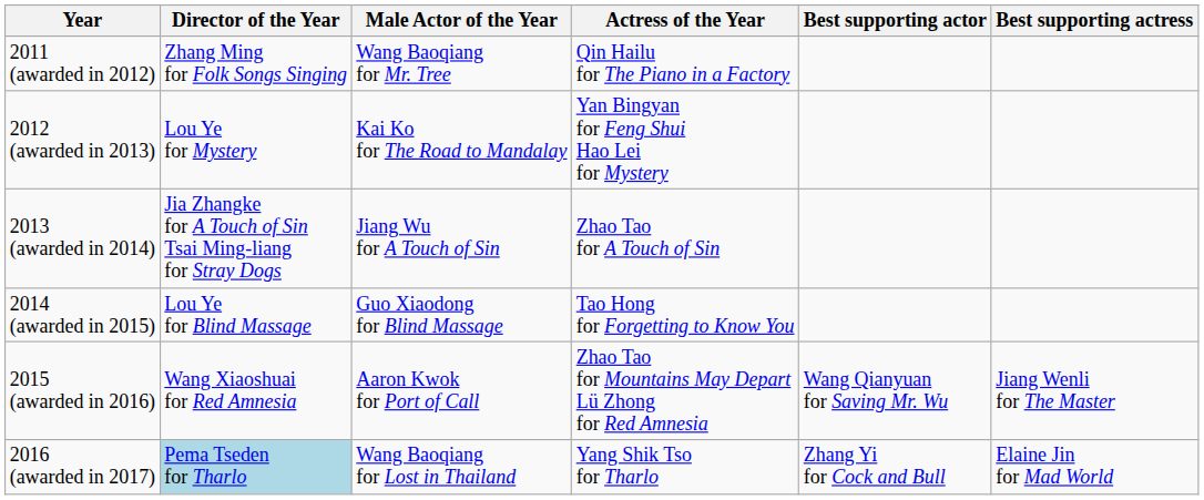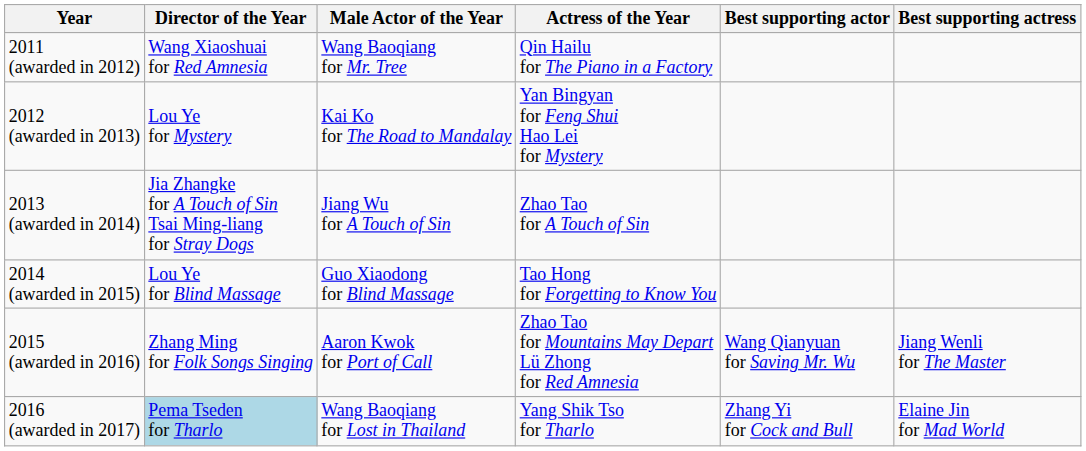 <table border="2"cellpadding="3"cellspacing="0"style="border-collapse:collapse;margin:0auto;" class="wikitable">
 <tr>
 <th>Year</th>
 <th>Director of the Year</th>
 <th>Male Actor of the Year</th>
 <th>Actress of the Year</th>
 <th>Best supporting actor</th>
 <th>Best supporting actress</th>
 </tr>
 <tr>
 <td>2011<br>(awarded in 2012)</td>
-<td><a href='#'>Zhang Ming</a><br>for <em><a href='#'>Folk Songs Singing</a></em></td>
+<td><a href='#'>Wang Xiaoshuai</a><br>for <em><a href='#'>Red Amnesia</a></em></td>
 <td><a href='#'>Wang Baoqiang</a><br>for <em><a href='#'>Mr. Tree</a></em></td>
 <td><a href='#'>Qin Hailu</a><br>for <em><a href='#'>The Piano in a Factory</a></em></td>
 <td></td>
 <td></td>
 </tr>
 <tr>
 <td>2012<br>(awarded in 2013)</td>
 <td><a href='#'>Lou Ye</a><br>for <em><a href='#'>Mystery</a></em></td>
 <td><a href='#'>Kai Ko</a><br>for <em><a href='#'>The Road to Mandalay</a></em></td>
 <td><a href='#'>Yan Bingyan</a><br>for <em><a href='#'>Feng Shui</a></em><br><a href='#'>Hao Lei</a><br>for <em><a href='#'>Mystery</a></em></td>
 <td></td>
 <td></td>
 </tr>
 <tr>
 <td>2013<br>(awarded in 2014)</td>
 <td><a href='#'>Jia Zhangke</a><br>for <em><a href='#'>A Touch of Sin</a></em><br><a href='#'>Tsai Ming-liang</a><br>for <em><a href='#'>Stray Dogs</a></em></td>
 <td><a href='#'>Jiang Wu</a><br>for <em><a href='#'>A Touch of Sin</a></em></td>
 <td><a href='#'>Zhao Tao</a><br>for <em><a href='#'>A Touch of Sin</a></em></td>
 <td></td>
 <td></td>
 </tr>
 <tr>
 <td>2014<br>(awarded in 2015)</td>
 <td><a href='#'>Lou Ye</a><br>for <em><a href='#'>Blind Massage</a></em></td>
 <td><a href='#'>Guo Xiaodong</a><br>for <em><a href='#'>Blind Massage</a></em></td>
 <td><a href='#'>Tao Hong</a><br>for <em><a href='#'>Forgetting to Know You</a></em></td>
 <td></td>
 <td></td>
 </tr>
 <tr>
 <td>2015<br>(awarded in 2016)</td>
-<td><a href='#'>Wang Xiaoshuai</a><br>for <em><a href='#'>Red Amnesia</a></em></td>
+<td><a href='#'>Zhang Ming</a><br>for <em><a href='#'>Folk Songs Singing</a></em></td>
 <td><a href='#'>Aaron Kwok</a><br>for <em><a href='#'>Port of Call</a></em></td>
 <td><a href='#'>Zhao Tao</a><br>for <em><a href='#'>Mountains May Depart</a></em><br><a href='#'>Lü Zhong</a><br>for <em><a href='#'>Red Amnesia</a></em></td>
 <td><a href='#'>Wang Qianyuan</a><br>for <em><a href='#'>Saving Mr. Wu</a></em></td>
 <td><a href='#'>Jiang Wenli</a><br>for <em><a href='#'>The Master</a></em></td>
 </tr>
 <tr>
 <td>2016<br>(awarded in 2017)</td>
 <td style="background: lightblue;"><a href='#'>Pema Tseden</a><br>for <em><a href='#'>Tharlo</a></em></td>
 <td><a href='#'>Wang Baoqiang</a><br>for <em><a href='#'>Lost in Thailand</a></em></td>
 <td><a href='#'>Yang Shik Tso</a><br>for <em><a href='#'>Tharlo</a></em></td>
 <td><a href='#'>Zhang Yi</a><br>for <em><a href='#'>Cock and Bull</a></em></td>
 <td><a href='#'>Elaine Jin</a><br>for <em><a href='#'>Mad World</a></em></td>
 </tr>
 </table>
